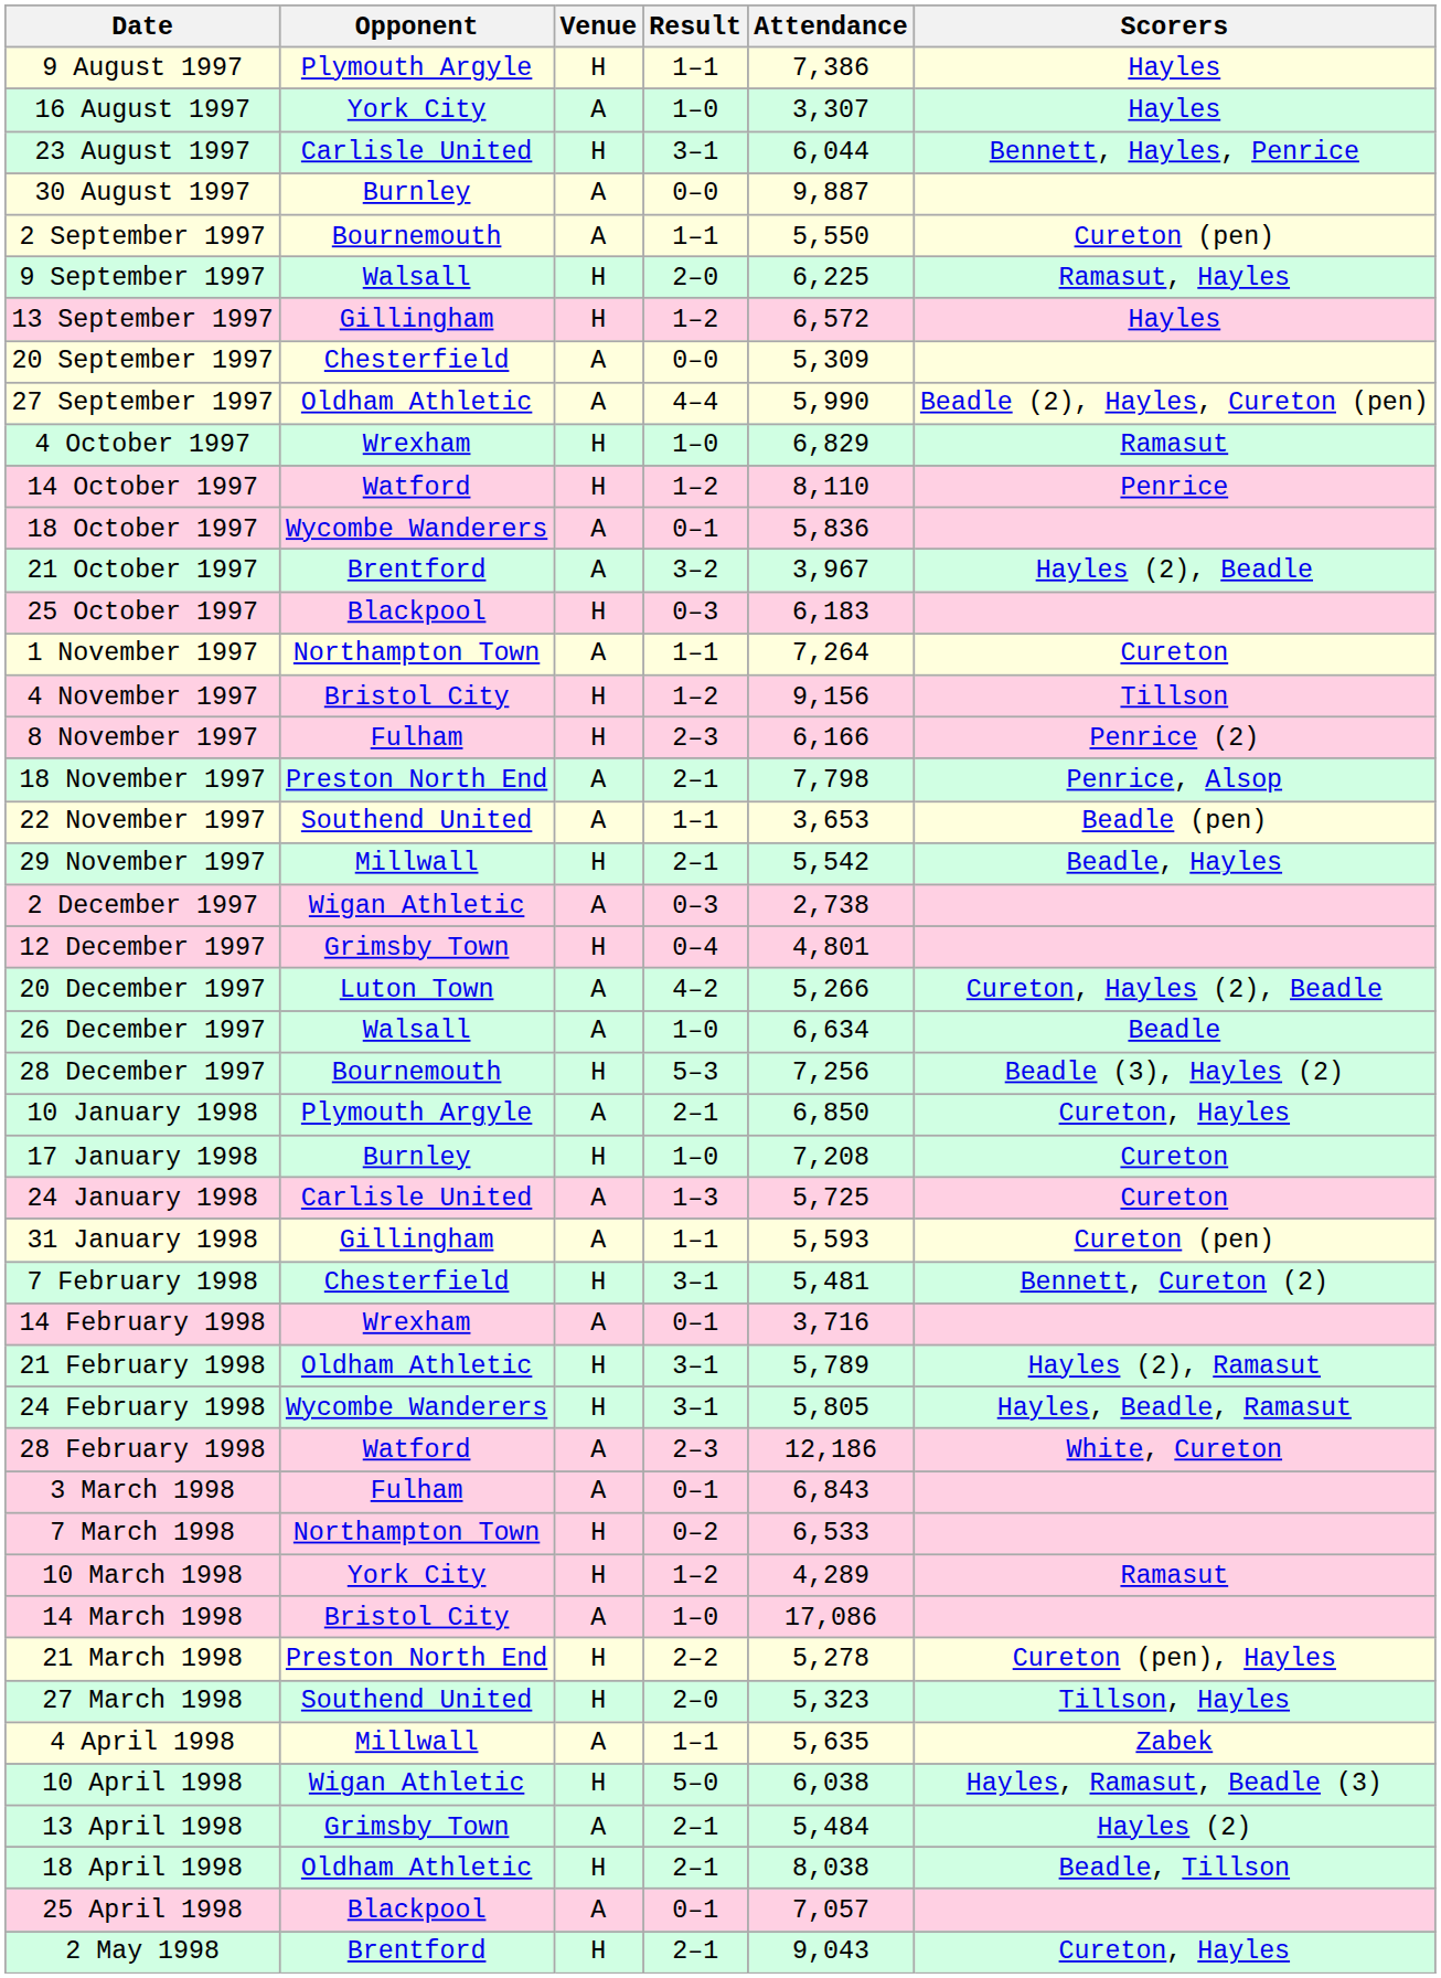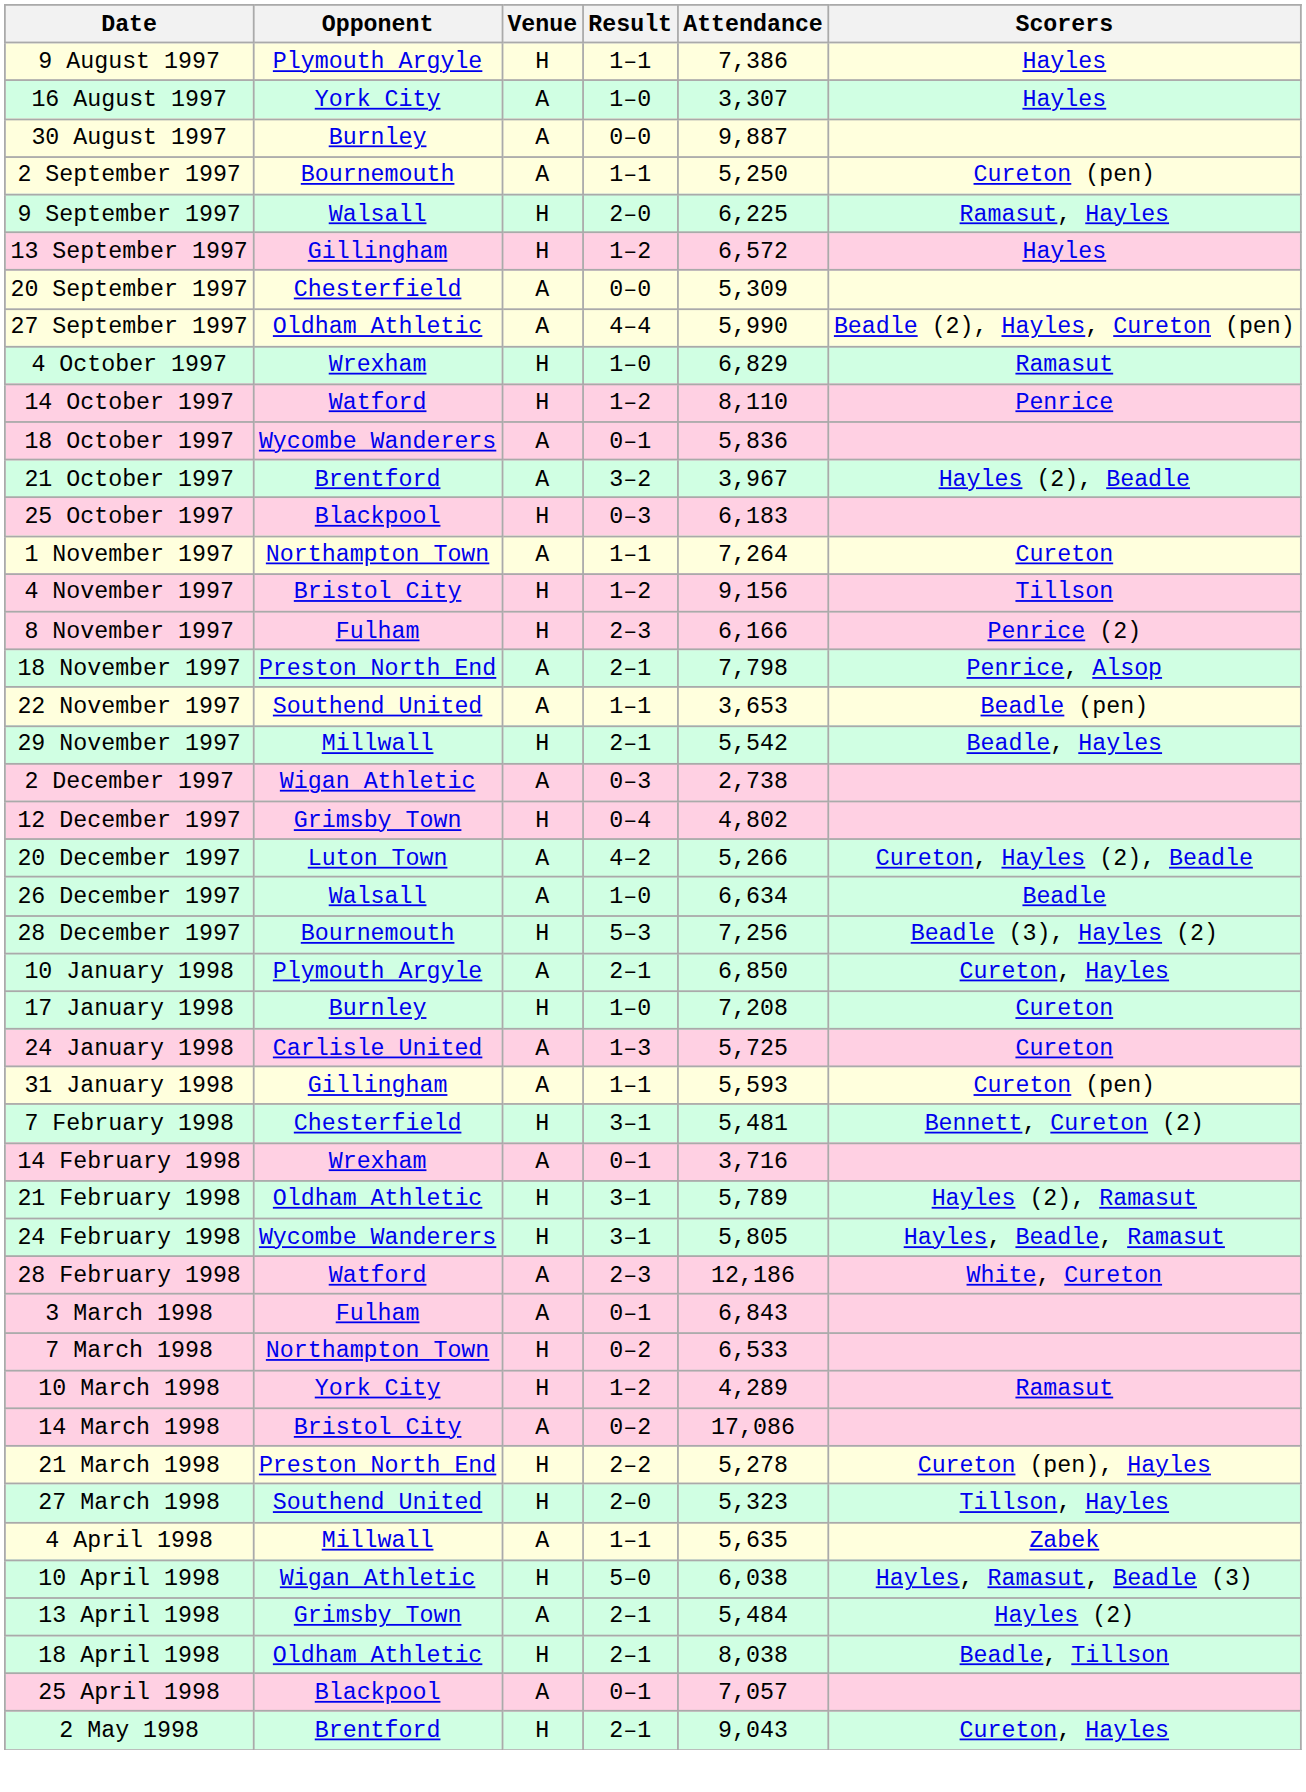 <table class="wikitable sortable" style="font-size:100%; text-align:center">
 <tr>
 <th>Date</th>
 <th>Opponent</th>
 <th>Venue</th>
 <th>Result</th>
 <th>Attendance</th>
 <th>Scorers</th>
 </tr>
 <tr style="background-color: #ffffdd;">
 <td>9 August 1997</td>
 <td><a href='#'>Plymouth Argyle</a></td>
 <td>H</td>
 <td>1–1</td>
 <td>7,386</td>
 <td><a href='#'>Hayles</a></td>
 </tr>
 <tr style="background-color: #d0ffe3;">
 <td>16 August 1997</td>
 <td><a href='#'>York City</a></td>
 <td>A</td>
 <td>1–0</td>
 <td>3,307</td>
 <td><a href='#'>Hayles</a></td>
 </tr>
-<tr style="background-color: #d0ffe3;">
-<td>23 August 1997</td>
-<td><a href='#'>Carlisle United</a></td>
-<td>H</td>
-<td>3–1</td>
-<td>6,044</td>
-<td><a href='#'>Bennett</a>, <a href='#'>Hayles</a>, <a href='#'>Penrice</a></td>
-</tr>
 <tr style="background-color: #ffffdd;">
 <td>30 August 1997</td>
 <td><a href='#'>Burnley</a></td>
 <td>A</td>
 <td>0–0</td>
 <td>9,887</td>
 <td></td>
 </tr>
 <tr style="background-color: #ffffdd;">
 <td>2 September 1997</td>
 <td><a href='#'>Bournemouth</a></td>
 <td>A</td>
 <td>1–1</td>
-<td>5,550</td>
+<td>5,250</td>
 <td><a href='#'>Cureton</a> (pen)</td>
 </tr>
 <tr style="background-color: #d0ffe3;">
 <td>9 September 1997</td>
 <td><a href='#'>Walsall</a></td>
 <td>H</td>
 <td>2–0</td>
 <td>6,225</td>
 <td><a href='#'>Ramasut</a>, <a href='#'>Hayles</a></td>
 </tr>
 <tr style="background-color: #ffd0e3;">
 <td>13 September 1997</td>
 <td><a href='#'>Gillingham</a></td>
 <td>H</td>
 <td>1–2</td>
 <td>6,572</td>
 <td><a href='#'>Hayles</a></td>
 </tr>
 <tr style="background-color: #ffffdd;">
 <td>20 September 1997</td>
 <td><a href='#'>Chesterfield</a></td>
 <td>A</td>
 <td>0–0</td>
 <td>5,309</td>
 <td></td>
 </tr>
 <tr style="background-color: #ffffdd;">
 <td>27 September 1997</td>
 <td><a href='#'>Oldham Athletic</a></td>
 <td>A</td>
 <td>4–4</td>
 <td>5,990</td>
 <td><a href='#'>Beadle</a> (2), <a href='#'>Hayles</a>, <a href='#'>Cureton</a> (pen)</td>
 </tr>
 <tr style="background-color: #d0ffe3;">
 <td>4 October 1997</td>
 <td><a href='#'>Wrexham</a></td>
 <td>H</td>
 <td>1–0</td>
 <td>6,829</td>
 <td><a href='#'>Ramasut</a></td>
 </tr>
 <tr style="background-color: #ffd0e3;">
 <td>14 October 1997</td>
 <td><a href='#'>Watford</a></td>
 <td>H</td>
 <td>1–2</td>
 <td>8,110</td>
 <td><a href='#'>Penrice</a></td>
 </tr>
 <tr style="background-color: #ffd0e3;">
 <td>18 October 1997</td>
 <td><a href='#'>Wycombe Wanderers</a></td>
 <td>A</td>
 <td>0–1</td>
 <td>5,836</td>
 <td></td>
 </tr>
 <tr style="background-color: #d0ffe3;">
 <td>21 October 1997</td>
 <td><a href='#'>Brentford</a></td>
 <td>A</td>
 <td>3–2</td>
 <td>3,967</td>
 <td><a href='#'>Hayles</a> (2), <a href='#'>Beadle</a></td>
 </tr>
 <tr style="background-color: #ffd0e3;">
 <td>25 October 1997</td>
 <td><a href='#'>Blackpool</a></td>
 <td>H</td>
 <td>0–3</td>
 <td>6,183</td>
 <td></td>
 </tr>
 <tr style="background-color: #ffffdd;">
 <td>1 November 1997</td>
 <td><a href='#'>Northampton Town</a></td>
 <td>A</td>
 <td>1–1</td>
 <td>7,264</td>
 <td><a href='#'>Cureton</a></td>
 </tr>
 <tr style="background-color: #ffd0e3;">
 <td>4 November 1997</td>
 <td><a href='#'>Bristol City</a></td>
 <td>H</td>
 <td>1–2</td>
 <td>9,156</td>
 <td><a href='#'>Tillson</a></td>
 </tr>
 <tr style="background-color: #ffd0e3;">
 <td>8 November 1997</td>
 <td><a href='#'>Fulham</a></td>
 <td>H</td>
 <td>2–3</td>
 <td>6,166</td>
 <td><a href='#'>Penrice</a> (2)</td>
 </tr>
 <tr style="background-color: #d0ffe3;">
 <td>18 November 1997</td>
 <td><a href='#'>Preston North End</a></td>
 <td>A</td>
 <td>2–1</td>
 <td>7,798</td>
 <td><a href='#'>Penrice</a>, <a href='#'>Alsop</a></td>
 </tr>
 <tr style="background-color: #ffffdd;">
 <td>22 November 1997</td>
 <td><a href='#'>Southend United</a></td>
 <td>A</td>
 <td>1–1</td>
 <td>3,653</td>
 <td><a href='#'>Beadle</a> (pen)</td>
 </tr>
 <tr style="background-color: #d0ffe3;">
 <td>29 November 1997</td>
 <td><a href='#'>Millwall</a></td>
 <td>H</td>
 <td>2–1</td>
 <td>5,542</td>
 <td><a href='#'>Beadle</a>, <a href='#'>Hayles</a></td>
 </tr>
 <tr style="background-color: #ffd0e3;">
 <td>2 December 1997</td>
 <td><a href='#'>Wigan Athletic</a></td>
 <td>A</td>
 <td>0–3</td>
 <td>2,738</td>
 <td></td>
 </tr>
 <tr style="background-color: #ffd0e3;">
 <td>12 December 1997</td>
 <td><a href='#'>Grimsby Town</a></td>
 <td>H</td>
 <td>0–4</td>
-<td>4,801</td>
+<td>4,802</td>
 <td></td>
 </tr>
 <tr style="background-color: #d0ffe3;">
 <td>20 December 1997</td>
 <td><a href='#'>Luton Town</a></td>
 <td>A</td>
 <td>4–2</td>
 <td>5,266</td>
 <td><a href='#'>Cureton</a>, <a href='#'>Hayles</a> (2), <a href='#'>Beadle</a></td>
 </tr>
 <tr style="background-color: #d0ffe3;">
 <td>26 December 1997</td>
 <td><a href='#'>Walsall</a></td>
 <td>A</td>
 <td>1–0</td>
 <td>6,634</td>
 <td><a href='#'>Beadle</a></td>
 </tr>
 <tr style="background-color: #d0ffe3;">
 <td>28 December 1997</td>
 <td><a href='#'>Bournemouth</a></td>
 <td>H</td>
 <td>5–3</td>
 <td>7,256</td>
 <td><a href='#'>Beadle</a> (3), <a href='#'>Hayles</a> (2)</td>
 </tr>
 <tr style="background-color: #d0ffe3;">
 <td>10 January 1998</td>
 <td><a href='#'>Plymouth Argyle</a></td>
 <td>A</td>
 <td>2–1</td>
 <td>6,850</td>
 <td><a href='#'>Cureton</a>, <a href='#'>Hayles</a></td>
 </tr>
 <tr style="background-color: #d0ffe3;">
 <td>17 January 1998</td>
 <td><a href='#'>Burnley</a></td>
 <td>H</td>
 <td>1–0</td>
 <td>7,208</td>
 <td><a href='#'>Cureton</a></td>
 </tr>
 <tr style="background-color: #ffd0e3;">
 <td>24 January 1998</td>
 <td><a href='#'>Carlisle United</a></td>
 <td>A</td>
 <td>1–3</td>
 <td>5,725</td>
 <td><a href='#'>Cureton</a></td>
 </tr>
 <tr style="background-color: #ffffdd;">
 <td>31 January 1998</td>
 <td><a href='#'>Gillingham</a></td>
 <td>A</td>
 <td>1–1</td>
 <td>5,593</td>
 <td><a href='#'>Cureton</a> (pen)</td>
 </tr>
 <tr style="background-color: #d0ffe3;">
 <td>7 February 1998</td>
 <td><a href='#'>Chesterfield</a></td>
 <td>H</td>
 <td>3–1</td>
 <td>5,481</td>
 <td><a href='#'>Bennett</a>, <a href='#'>Cureton</a> (2)</td>
 </tr>
 <tr style="background-color: #ffd0e3;">
 <td>14 February 1998</td>
 <td><a href='#'>Wrexham</a></td>
 <td>A</td>
 <td>0–1</td>
 <td>3,716</td>
 <td></td>
 </tr>
 <tr style="background-color: #d0ffe3;">
 <td>21 February 1998</td>
 <td><a href='#'>Oldham Athletic</a></td>
 <td>H</td>
 <td>3–1</td>
 <td>5,789</td>
 <td><a href='#'>Hayles</a> (2), <a href='#'>Ramasut</a></td>
 </tr>
 <tr style="background-color: #d0ffe3;">
 <td>24 February 1998</td>
 <td><a href='#'>Wycombe Wanderers</a></td>
 <td>H</td>
 <td>3–1</td>
 <td>5,805</td>
 <td><a href='#'>Hayles</a>, <a href='#'>Beadle</a>, <a href='#'>Ramasut</a></td>
 </tr>
 <tr style="background-color: #ffd0e3;">
 <td>28 February 1998</td>
 <td><a href='#'>Watford</a></td>
 <td>A</td>
 <td>2–3</td>
 <td>12,186</td>
 <td><a href='#'>White</a>, <a href='#'>Cureton</a></td>
 </tr>
 <tr style="background-color: #ffd0e3;">
 <td>3 March 1998</td>
 <td><a href='#'>Fulham</a></td>
 <td>A</td>
 <td>0–1</td>
 <td>6,843</td>
 <td></td>
 </tr>
 <tr style="background-color: #ffd0e3;">
 <td>7 March 1998</td>
 <td><a href='#'>Northampton Town</a></td>
 <td>H</td>
 <td>0–2</td>
 <td>6,533</td>
 <td></td>
 </tr>
 <tr style="background-color: #ffd0e3;">
 <td>10 March 1998</td>
 <td><a href='#'>York City</a></td>
 <td>H</td>
 <td>1–2</td>
 <td>4,289</td>
 <td><a href='#'>Ramasut</a></td>
 </tr>
 <tr style="background-color: #ffd0e3;">
 <td>14 March 1998</td>
 <td><a href='#'>Bristol City</a></td>
 <td>A</td>
-<td>1–0</td>
+<td>0–2</td>
 <td>17,086</td>
 <td></td>
 </tr>
 <tr style="background-color: #ffffdd;">
 <td>21 March 1998</td>
 <td><a href='#'>Preston North End</a></td>
 <td>H</td>
 <td>2–2</td>
 <td>5,278</td>
 <td><a href='#'>Cureton</a> (pen), <a href='#'>Hayles</a></td>
 </tr>
 <tr style="background-color: #d0ffe3;">
 <td>27 March 1998</td>
 <td><a href='#'>Southend United</a></td>
 <td>H</td>
 <td>2–0</td>
 <td>5,323</td>
 <td><a href='#'>Tillson</a>, <a href='#'>Hayles</a></td>
 </tr>
 <tr style="background-color: #ffffdd;">
 <td>4 April 1998</td>
 <td><a href='#'>Millwall</a></td>
 <td>A</td>
 <td>1–1</td>
 <td>5,635</td>
 <td><a href='#'>Zabek</a></td>
 </tr>
 <tr style="background-color: #d0ffe3;">
 <td>10 April 1998</td>
 <td><a href='#'>Wigan Athletic</a></td>
 <td>H</td>
 <td>5–0</td>
 <td>6,038</td>
 <td><a href='#'>Hayles</a>, <a href='#'>Ramasut</a>, <a href='#'>Beadle</a> (3)</td>
 </tr>
 <tr style="background-color: #d0ffe3;">
 <td>13 April 1998</td>
 <td><a href='#'>Grimsby Town</a></td>
 <td>A</td>
 <td>2–1</td>
 <td>5,484</td>
 <td><a href='#'>Hayles</a> (2)</td>
 </tr>
 <tr style="background-color: #d0ffe3;">
 <td>18 April 1998</td>
 <td><a href='#'>Oldham Athletic</a></td>
 <td>H</td>
 <td>2–1</td>
 <td>8,038</td>
 <td><a href='#'>Beadle</a>, <a href='#'>Tillson</a></td>
 </tr>
 <tr style="background-color: #ffd0e3;">
 <td>25 April 1998</td>
 <td><a href='#'>Blackpool</a></td>
 <td>A</td>
 <td>0–1</td>
 <td>7,057</td>
 <td></td>
 </tr>
 <tr style="background-color: #d0ffe3;">
 <td>2 May 1998</td>
 <td><a href='#'>Brentford</a></td>
 <td>H</td>
 <td>2–1</td>
 <td>9,043</td>
 <td><a href='#'>Cureton</a>, <a href='#'>Hayles</a></td>
 </tr>
 </table>
